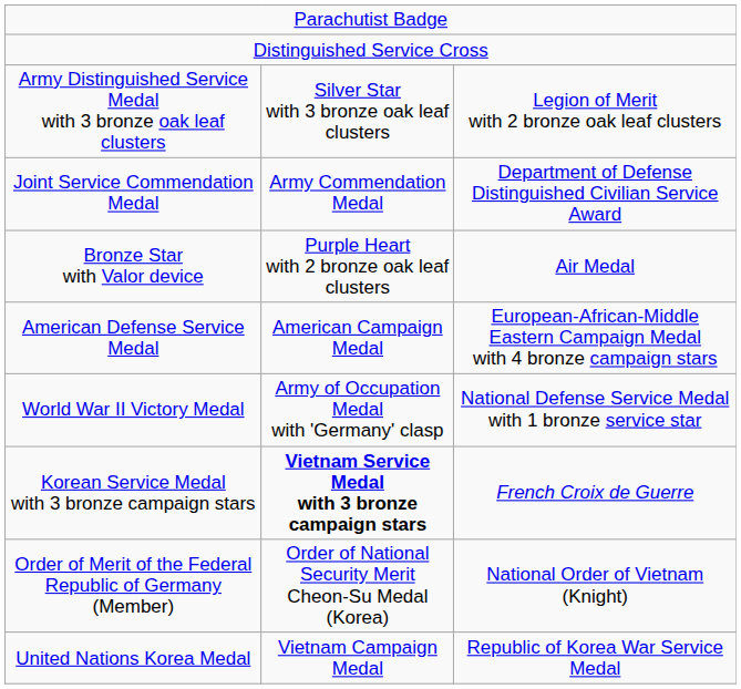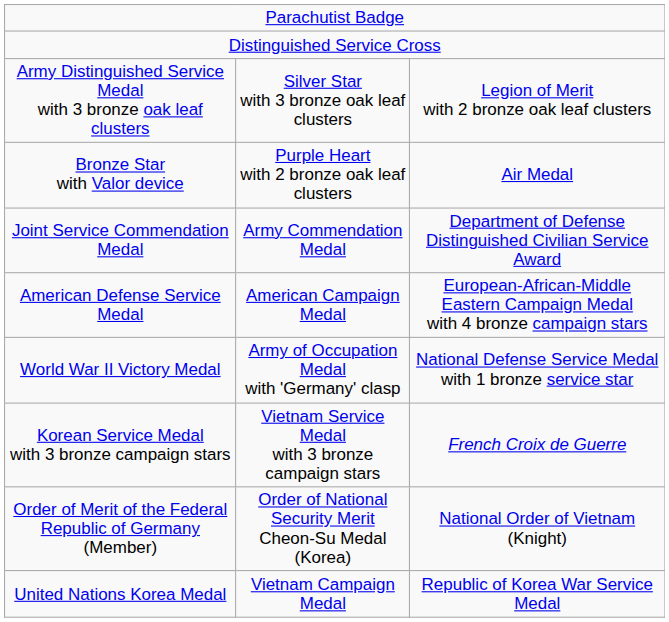 <table class="wikitable" style="margin:1em auto; text-align:center;">
 <tr>
 <td colspan="3"><a href='#'>Parachutist Badge</a></td>
 </tr>
 <tr>
 <td colspan="3"><a href='#'>Distinguished Service Cross</a></td>
 </tr>
 <tr>
 <td><a href='#'>Army Distinguished Service Medal</a><br>with 3 bronze <a href='#'>oak leaf clusters</a></td>
 <td><a href='#'>Silver Star</a><br>with 3 bronze oak leaf clusters</td>
 <td><a href='#'>Legion of Merit</a><br>with 2 bronze oak leaf clusters</td>
 </tr>
 <tr>
+<td><a href='#'>Bronze Star</a><br>with <a href='#'>Valor device</a></td>
+<td><a href='#'>Purple Heart</a><br>with 2 bronze oak leaf clusters</td>
+<td><a href='#'>Air Medal</a></td>
+</tr>
+<tr>
 <td><a href='#'>Joint Service Commendation Medal</a></td>
 <td><a href='#'>Army Commendation Medal</a></td>
 <td><a href='#'>Department of Defense Distinguished Civilian Service Award</a></td>
-</tr>
-<tr>
-<td><a href='#'>Bronze Star</a><br>with <a href='#'>Valor device</a></td>
-<td><a href='#'>Purple Heart</a><br>with 2 bronze oak leaf clusters</td>
-<td><a href='#'>Air Medal</a></td>
 </tr>
 <tr>
 <td><a href='#'>American Defense Service Medal</a></td>
 <td><a href='#'>American Campaign Medal</a></td>
 <td><a href='#'>European-African-Middle Eastern Campaign Medal</a><br>with 4 bronze <a href='#'>campaign stars</a></td>
 </tr>
 <tr>
 <td><a href='#'>World War II Victory Medal</a></td>
 <td><a href='#'>Army of Occupation Medal</a><br>with 'Germany' clasp</td>
 <td><a href='#'>National Defense Service Medal</a><br>with 1 bronze <a href='#'>service star</a></td>
 </tr>
 <tr>
 <td><a href='#'>Korean Service Medal</a><br>with 3 bronze campaign stars</td>
-<td><strong><a href='#'>Vietnam Service Medal</a><br>with 3 bronze campaign stars</strong></td>
+<td><a href='#'>Vietnam Service Medal</a><br>with 3 bronze campaign stars</td>
 <td><em><a href='#'>French Croix de Guerre</a></em></td>
 </tr>
 <tr>
 <td><a href='#'>Order of Merit of the Federal Republic of Germany</a><br>(Member)</td>
 <td><a href='#'>Order of National Security Merit</a><br>Cheon-Su Medal (Korea)</td>
 <td><a href='#'>National Order of Vietnam</a><br>(Knight)</td>
 </tr>
 <tr>
 <td><a href='#'>United Nations Korea Medal</a></td>
 <td><a href='#'>Vietnam Campaign Medal</a></td>
 <td><a href='#'>Republic of Korea War Service Medal</a></td>
 </tr>
 </table>
